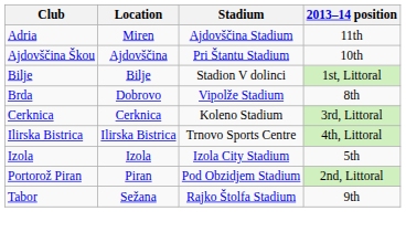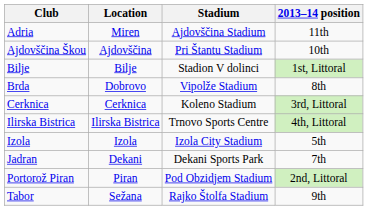 <table class="wikitable" style="text-align:center;">
 <tr>
 <th>Club</th>
 <th>Location</th>
 <th>Stadium</th>
 <th><a href='#'>2013–14</a> position</th>
 </tr>
 <tr>
 <td style="text-align:left;"><a href='#'>Adria</a></td>
 <td><a href='#'>Miren</a></td>
 <td><a href='#'>Ajdovščina Stadium</a></td>
 <td>11th</td>
 </tr>
 <tr>
 <td style="text-align:left;"><a href='#'>Ajdovščina Škou</a></td>
 <td><a href='#'>Ajdovščina</a></td>
 <td><a href='#'>Pri Štantu Stadium</a></td>
 <td>10th</td>
 </tr>
 <tr>
 <td style="text-align:left;"><a href='#'>Bilje</a></td>
 <td><a href='#'>Bilje</a></td>
 <td>Stadion V dolinci</td>
 <td bgcolor="#D0F0C0">1st, Littoral</td>
 </tr>
 <tr>
 <td style="text-align:left;"><a href='#'>Brda</a></td>
 <td><a href='#'>Dobrovo</a></td>
 <td><a href='#'>Vipolže Stadium</a></td>
 <td>8th</td>
 </tr>
 <tr>
 <td style="text-align:left;"><a href='#'>Cerknica</a></td>
 <td><a href='#'>Cerknica</a></td>
 <td>Koleno Stadium</td>
 <td bgcolor="#D0F0C0">3rd, Littoral</td>
 </tr>
 <tr>
 <td style="text-align:left;"><a href='#'>Ilirska Bistrica</a></td>
 <td><a href='#'>Ilirska Bistrica</a></td>
 <td>Trnovo Sports Centre</td>
 <td bgcolor="#D0F0C0">4th, Littoral</td>
 </tr>
 <tr>
 <td style="text-align:left;"><a href='#'>Izola</a></td>
 <td><a href='#'>Izola</a></td>
 <td><a href='#'>Izola City Stadium</a></td>
 <td>5th</td>
 </tr>
 <tr>
+<td style="text-align:left;"><a href='#'>Jadran</a></td>
+<td><a href='#'>Dekani</a></td>
+<td>Dekani Sports Park</td>
+<td>7th</td>
+</tr>
+<tr>
 <td style="text-align:left;"><a href='#'>Portorož Piran</a></td>
 <td><a href='#'>Piran</a></td>
 <td><a href='#'>Pod Obzidjem Stadium</a></td>
 <td bgcolor="#D0F0C0">2nd, Littoral</td>
 </tr>
 <tr>
 <td style="text-align:left;"><a href='#'>Tabor</a></td>
 <td><a href='#'>Sežana</a></td>
 <td><a href='#'>Rajko Štolfa Stadium</a></td>
 <td>9th</td>
 </tr>
 </table>
